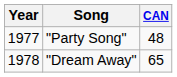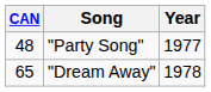 <table class="wikitable">
 <tr>
+<th><small><a href='#'>CAN</a></small></th>
+<th>Song</th>
 <th>Year</th>
-<th>Song</th>
-<th><small><a href='#'>CAN</a></small></th>
 </tr>
 <tr>
+<td align="center">48<br></td>
+<td>"Party Song"</td>
 <td rowspan="1">1977</td>
-<td>"Party Song"</td>
-<td align="center">48<br></td>
 </tr>
 <tr>
+<td align="center">65<br></td>
+<td>"Dream Away"</td>
 <td rowspan="1">1978</td>
-<td>"Dream Away"</td>
-<td align="center">65<br></td>
 </tr>
 </table>
